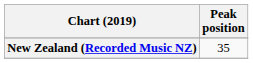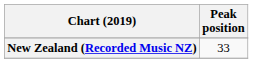 <table class="wikitable sortable plainrowheaders" style="text-align:center">
 <tr>
 <th scope="col">Chart (2019)</th>
 <th scope="col">Peak<br>position</th>
 </tr>
 <tr>
 </tr>
 <tr>
 <th scope="row">New Zealand (<a href='#'>Recorded Music NZ</a>)</th>
-<td>35</td>
+<td>33</td>
 </tr>
 <tr>
 </tr>
 </table>
